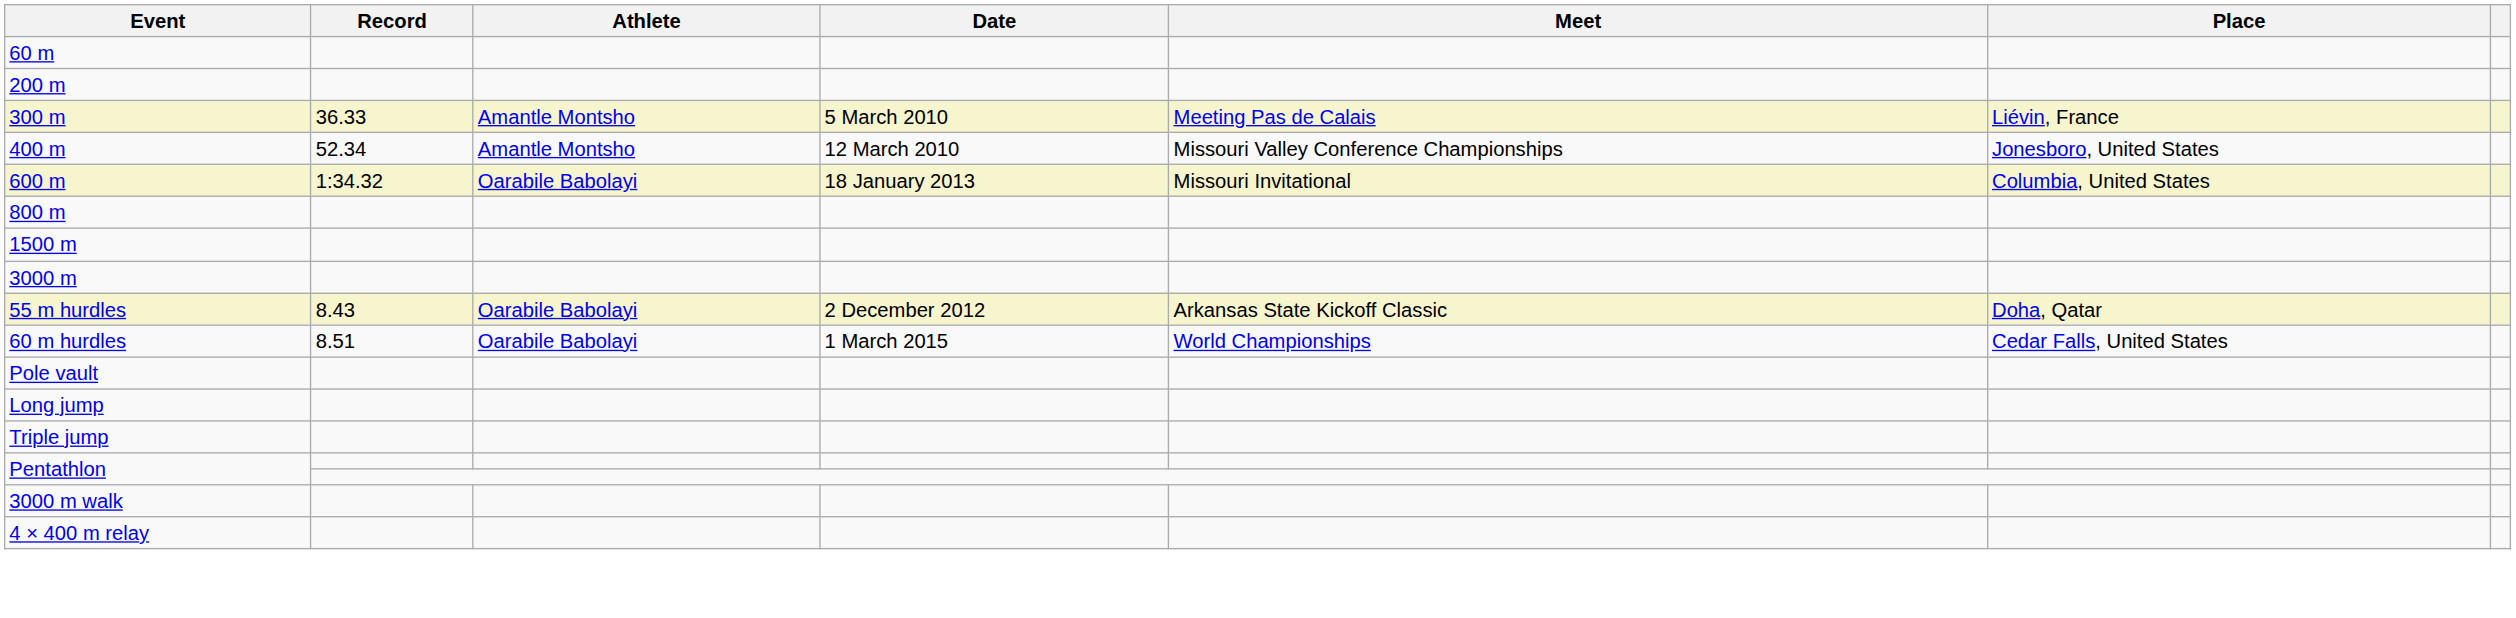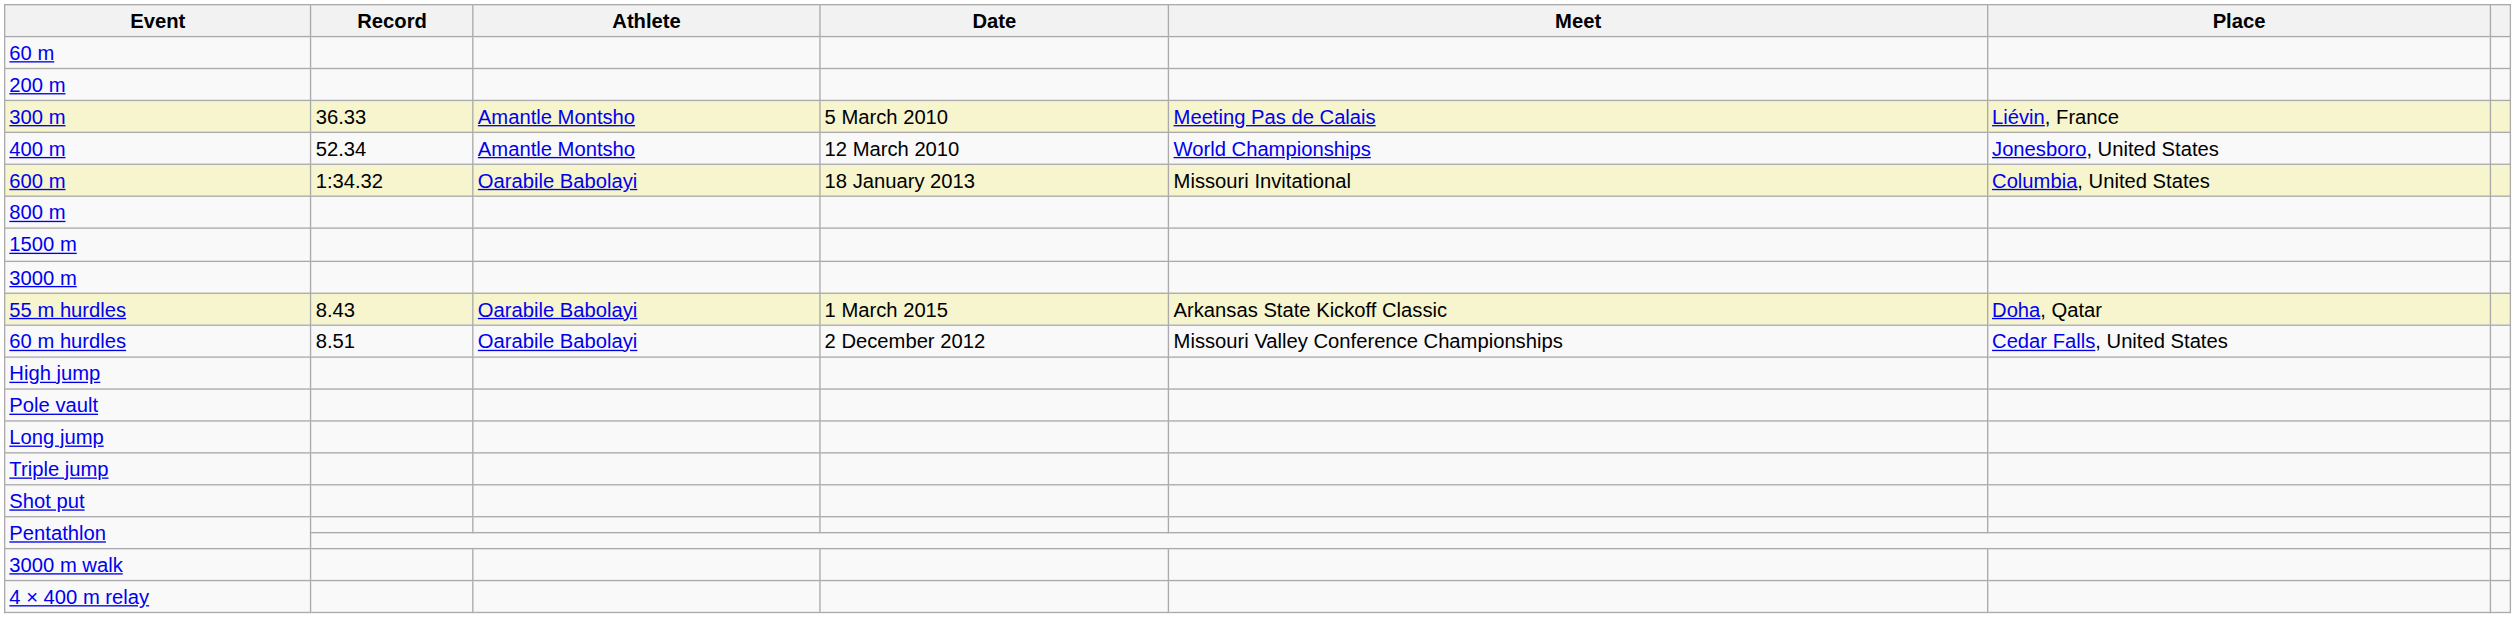 <table class="wikitable" style="font-size:95%; width: 95%;">
 <tr>
 <th>Event</th>
 <th>Record</th>
 <th>Athlete</th>
 <th>Date</th>
 <th>Meet</th>
 <th>Place</th>
 <th></th>
 </tr>
 <tr>
 <td><a href='#'>60 m</a></td>
 <td></td>
 <td></td>
 <td></td>
 <td></td>
 <td></td>
 <td></td>
 </tr>
 <tr>
 <td><a href='#'>200 m</a></td>
 <td></td>
 <td></td>
 <td></td>
 <td></td>
 <td></td>
 <td></td>
 </tr>
 <tr style="background:#f6F5CE;">
 <td><a href='#'>300 m</a></td>
 <td>36.33</td>
 <td><a href='#'>Amantle Montsho</a></td>
 <td>5 March 2010</td>
 <td><a href='#'>Meeting Pas de Calais</a></td>
 <td><a href='#'>Liévin</a>, France</td>
 <td></td>
 </tr>
 <tr>
 <td><a href='#'>400 m</a></td>
 <td>52.34</td>
 <td><a href='#'>Amantle Montsho</a></td>
 <td>12 March 2010</td>
-<td>Missouri Valley Conference Championships</td>
+<td><a href='#'>World Championships</a></td>
 <td><a href='#'>Jonesboro</a>, United States</td>
 <td></td>
 </tr>
 <tr style="background:#f6F5CE;">
 <td><a href='#'>600 m</a></td>
 <td>1:34.32</td>
 <td><a href='#'>Oarabile Babolayi</a></td>
 <td>18 January 2013</td>
 <td>Missouri Invitational</td>
 <td><a href='#'>Columbia</a>, United States</td>
 <td></td>
 </tr>
 <tr>
 <td><a href='#'>800 m</a></td>
 <td></td>
 <td></td>
 <td></td>
 <td></td>
 <td></td>
 <td></td>
 </tr>
 <tr>
 <td><a href='#'>1500 m</a></td>
 <td></td>
 <td></td>
 <td></td>
 <td></td>
 <td></td>
 <td></td>
 </tr>
 <tr>
 <td><a href='#'>3000 m</a></td>
 <td></td>
 <td></td>
 <td></td>
 <td></td>
 <td></td>
 <td></td>
 </tr>
 <tr style="background:#f6F5CE;">
 <td><a href='#'>55 m hurdles</a></td>
 <td>8.43</td>
 <td><a href='#'>Oarabile Babolayi</a></td>
-<td>2 December 2012</td>
+<td>1 March 2015</td>
 <td>Arkansas State Kickoff Classic</td>
 <td><a href='#'>Doha</a>, Qatar</td>
 <td></td>
 </tr>
 <tr>
 <td><a href='#'>60 m hurdles</a></td>
 <td>8.51</td>
 <td><a href='#'>Oarabile Babolayi</a></td>
-<td>1 March 2015</td>
-<td><a href='#'>World Championships</a></td>
+<td>2 December 2012</td>
+<td>Missouri Valley Conference Championships</td>
 <td><a href='#'>Cedar Falls</a>, United States</td>
+<td></td>
+</tr>
+<tr>
+<td><a href='#'>High jump</a></td>
+<td></td>
+<td></td>
+<td></td>
+<td></td>
+<td></td>
 <td></td>
 </tr>
 <tr>
 <td><a href='#'>Pole vault</a></td>
 <td></td>
 <td></td>
 <td></td>
 <td></td>
 <td></td>
 <td></td>
 </tr>
 <tr>
 <td><a href='#'>Long jump</a></td>
 <td></td>
 <td></td>
 <td></td>
 <td></td>
 <td></td>
 <td></td>
 </tr>
 <tr>
 <td><a href='#'>Triple jump</a></td>
+<td></td>
+<td></td>
+<td></td>
+<td></td>
+<td></td>
+<td></td>
+</tr>
+<tr>
+<td><a href='#'>Shot put</a></td>
 <td></td>
 <td></td>
 <td></td>
 <td></td>
 <td></td>
 <td></td>
 </tr>
 <tr>
 <td rowspan=2><a href='#'>Pentathlon</a></td>
 <td></td>
 <td></td>
 <td></td>
 <td></td>
 <td></td>
 <td></td>
 </tr>
 <tr>
 <td colspan=5></td>
 <td></td>
 </tr>
 <tr>
 <td><a href='#'>3000 m walk</a></td>
 <td></td>
 <td></td>
 <td></td>
 <td></td>
 <td></td>
 <td></td>
 </tr>
 <tr>
 <td><a href='#'>4 × 400 m relay</a></td>
 <td></td>
 <td></td>
 <td></td>
 <td></td>
 <td></td>
 <td></td>
 </tr>
 </table>
